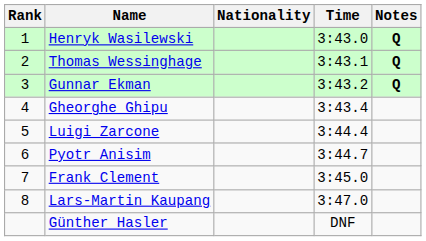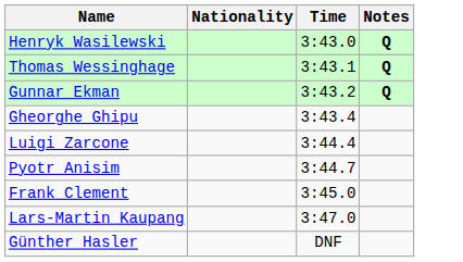 <table class="wikitable sortable" style="text-align:center">
 <tr>
-<th>Rank</th>
 <th>Name</th>
 <th>Nationality</th>
 <th>Time</th>
 <th>Notes</th>
 </tr>
 <tr bgcolor=ccffcc>
-<td>1</td>
 <td align=left><a href='#'>Henryk Wasilewski</a></td>
 <td align=left></td>
 <td>3:43.0</td>
 <td><strong>Q</strong></td>
 </tr>
 <tr bgcolor=ccffcc>
-<td>2</td>
 <td align=left><a href='#'>Thomas Wessinghage</a></td>
 <td align=left></td>
 <td>3:43.1</td>
 <td><strong>Q</strong></td>
 </tr>
 <tr bgcolor=ccffcc>
-<td>3</td>
 <td align=left><a href='#'>Gunnar Ekman</a></td>
 <td align=left></td>
 <td>3:43.2</td>
 <td><strong>Q</strong></td>
 </tr>
 <tr>
-<td>4</td>
 <td align=left><a href='#'>Gheorghe Ghipu</a></td>
 <td align=left></td>
 <td>3:43.4</td>
 <td></td>
 </tr>
 <tr>
-<td>5</td>
 <td align=left><a href='#'>Luigi Zarcone</a></td>
 <td align=left></td>
 <td>3:44.4</td>
 <td></td>
 </tr>
 <tr>
-<td>6</td>
 <td align=left><a href='#'>Pyotr Anisim</a></td>
 <td align=left></td>
 <td>3:44.7</td>
 <td></td>
 </tr>
 <tr>
-<td>7</td>
 <td align=left><a href='#'>Frank Clement</a></td>
 <td align=left></td>
 <td>3:45.0</td>
 <td></td>
 </tr>
 <tr>
-<td>8</td>
 <td align=left><a href='#'>Lars-Martin Kaupang</a></td>
 <td align=left></td>
 <td>3:47.0</td>
 <td></td>
 </tr>
 <tr>
-<td></td>
 <td align=left><a href='#'>Günther Hasler</a></td>
 <td align=left></td>
 <td>DNF</td>
 <td></td>
 </tr>
 </table>
